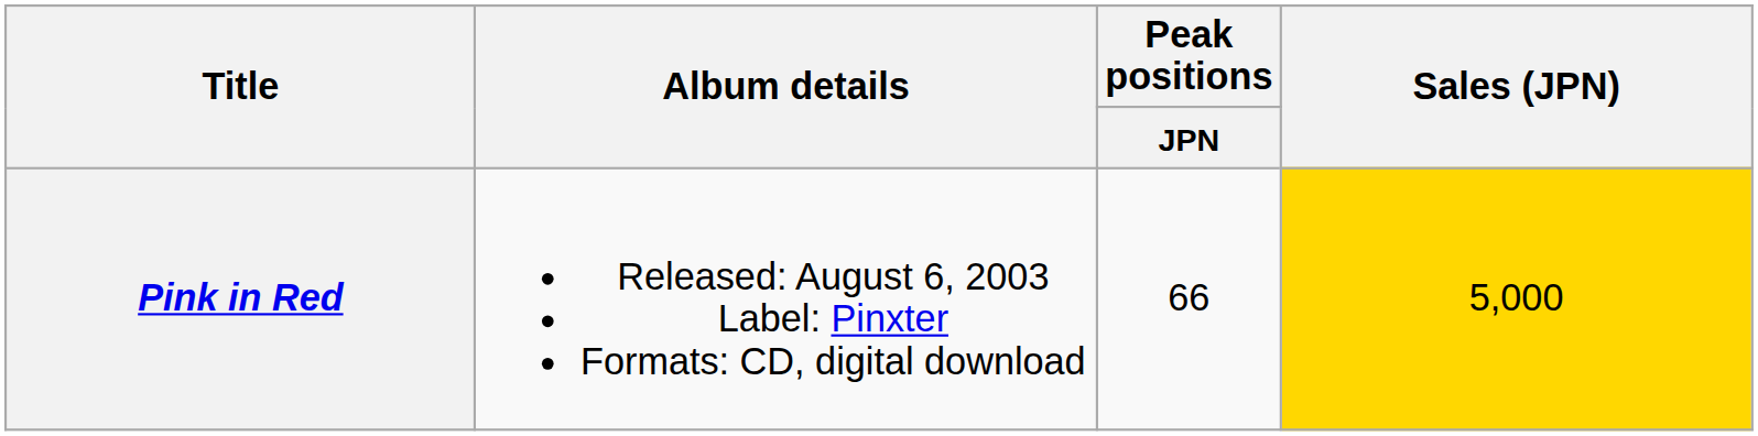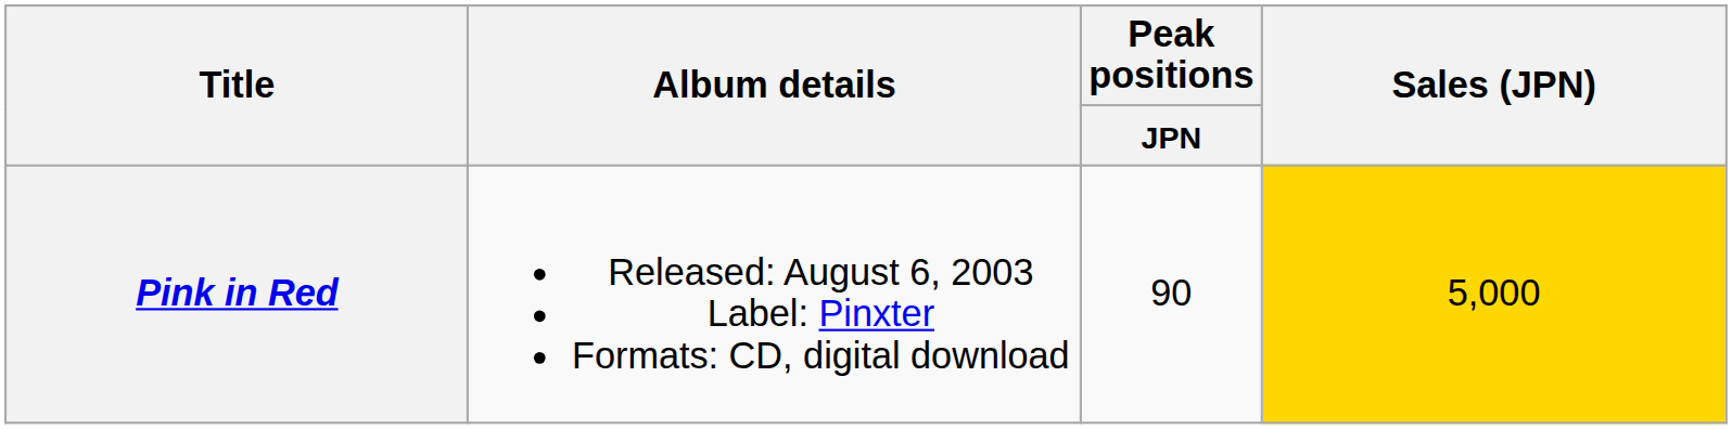 <table class="wikitable plainrowheaders" style="text-align:center;">
 <tr>
 <th style="width:12em;" rowspan="2">Title</th>
 <th style="width:16em;" rowspan="2">Album details</th>
 <th colspan="1">Peak positions</th>
 <th style="width:12em;" rowspan="2">Sales (JPN)</th>
 </tr>
 <tr>
 <th style="width:2.5em;"><small>JPN</small><br></th>
 </tr>
 <tr>
 <th scope="row"><em><a href='#'>Pink in Red</a></em></th>
 <td><br><ul><li>Released: August 6, 2003 </li><li>Label: <a href='#'>Pinxter</a></li><li>Formats: CD, digital download</li></ul></td>
-<td>66</td>
+<td>90</td>
 <td style="background: gold;">5,000</td>
 </tr>
 </table>
